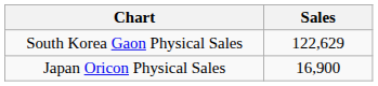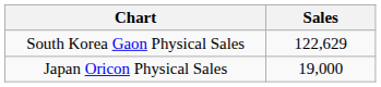 <table class="wikitable sortable" style="text-align:center;">
 <tr>
 <th width="250px">Chart</th>
 <th width="100px">Sales</th>
 </tr>
 <tr>
 <td align="center">South Korea <a href='#'>Gaon</a> Physical Sales</td>
 <td align="center">122,629</td>
 </tr>
 <tr>
 <td align="center">Japan <a href='#'>Oricon</a> Physical Sales</td>
-<td align="center">16,900</td>
+<td align="center">19,000</td>
 </tr>
 </table>
